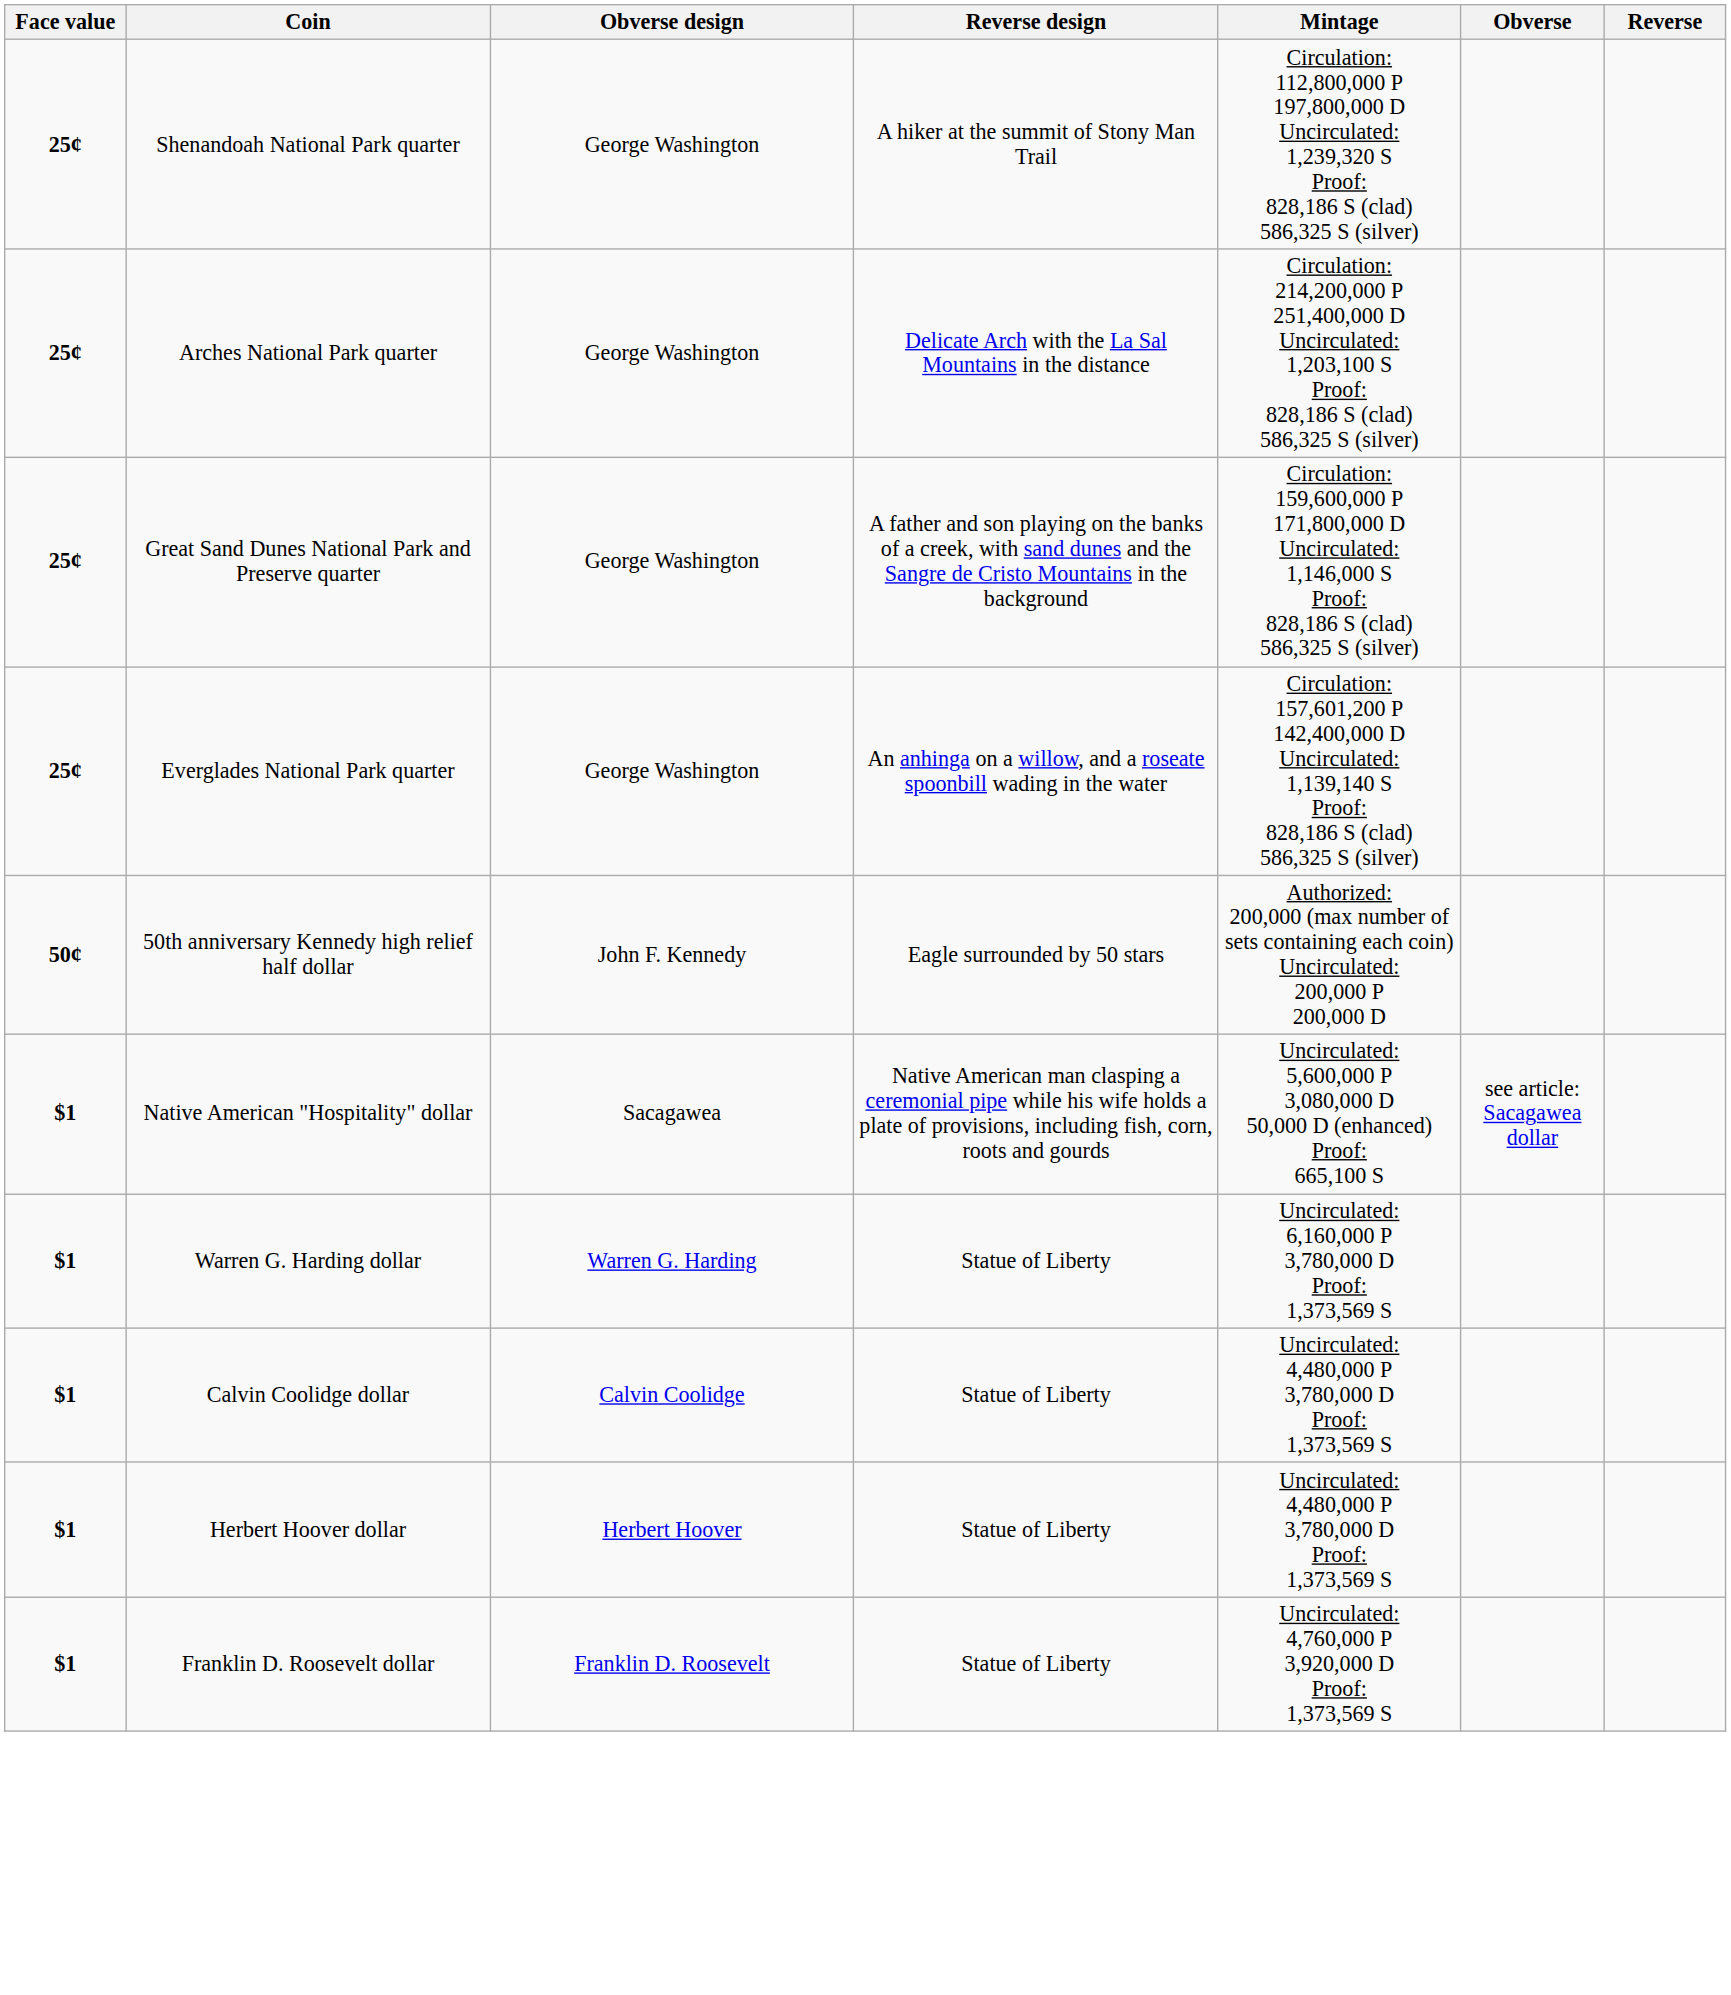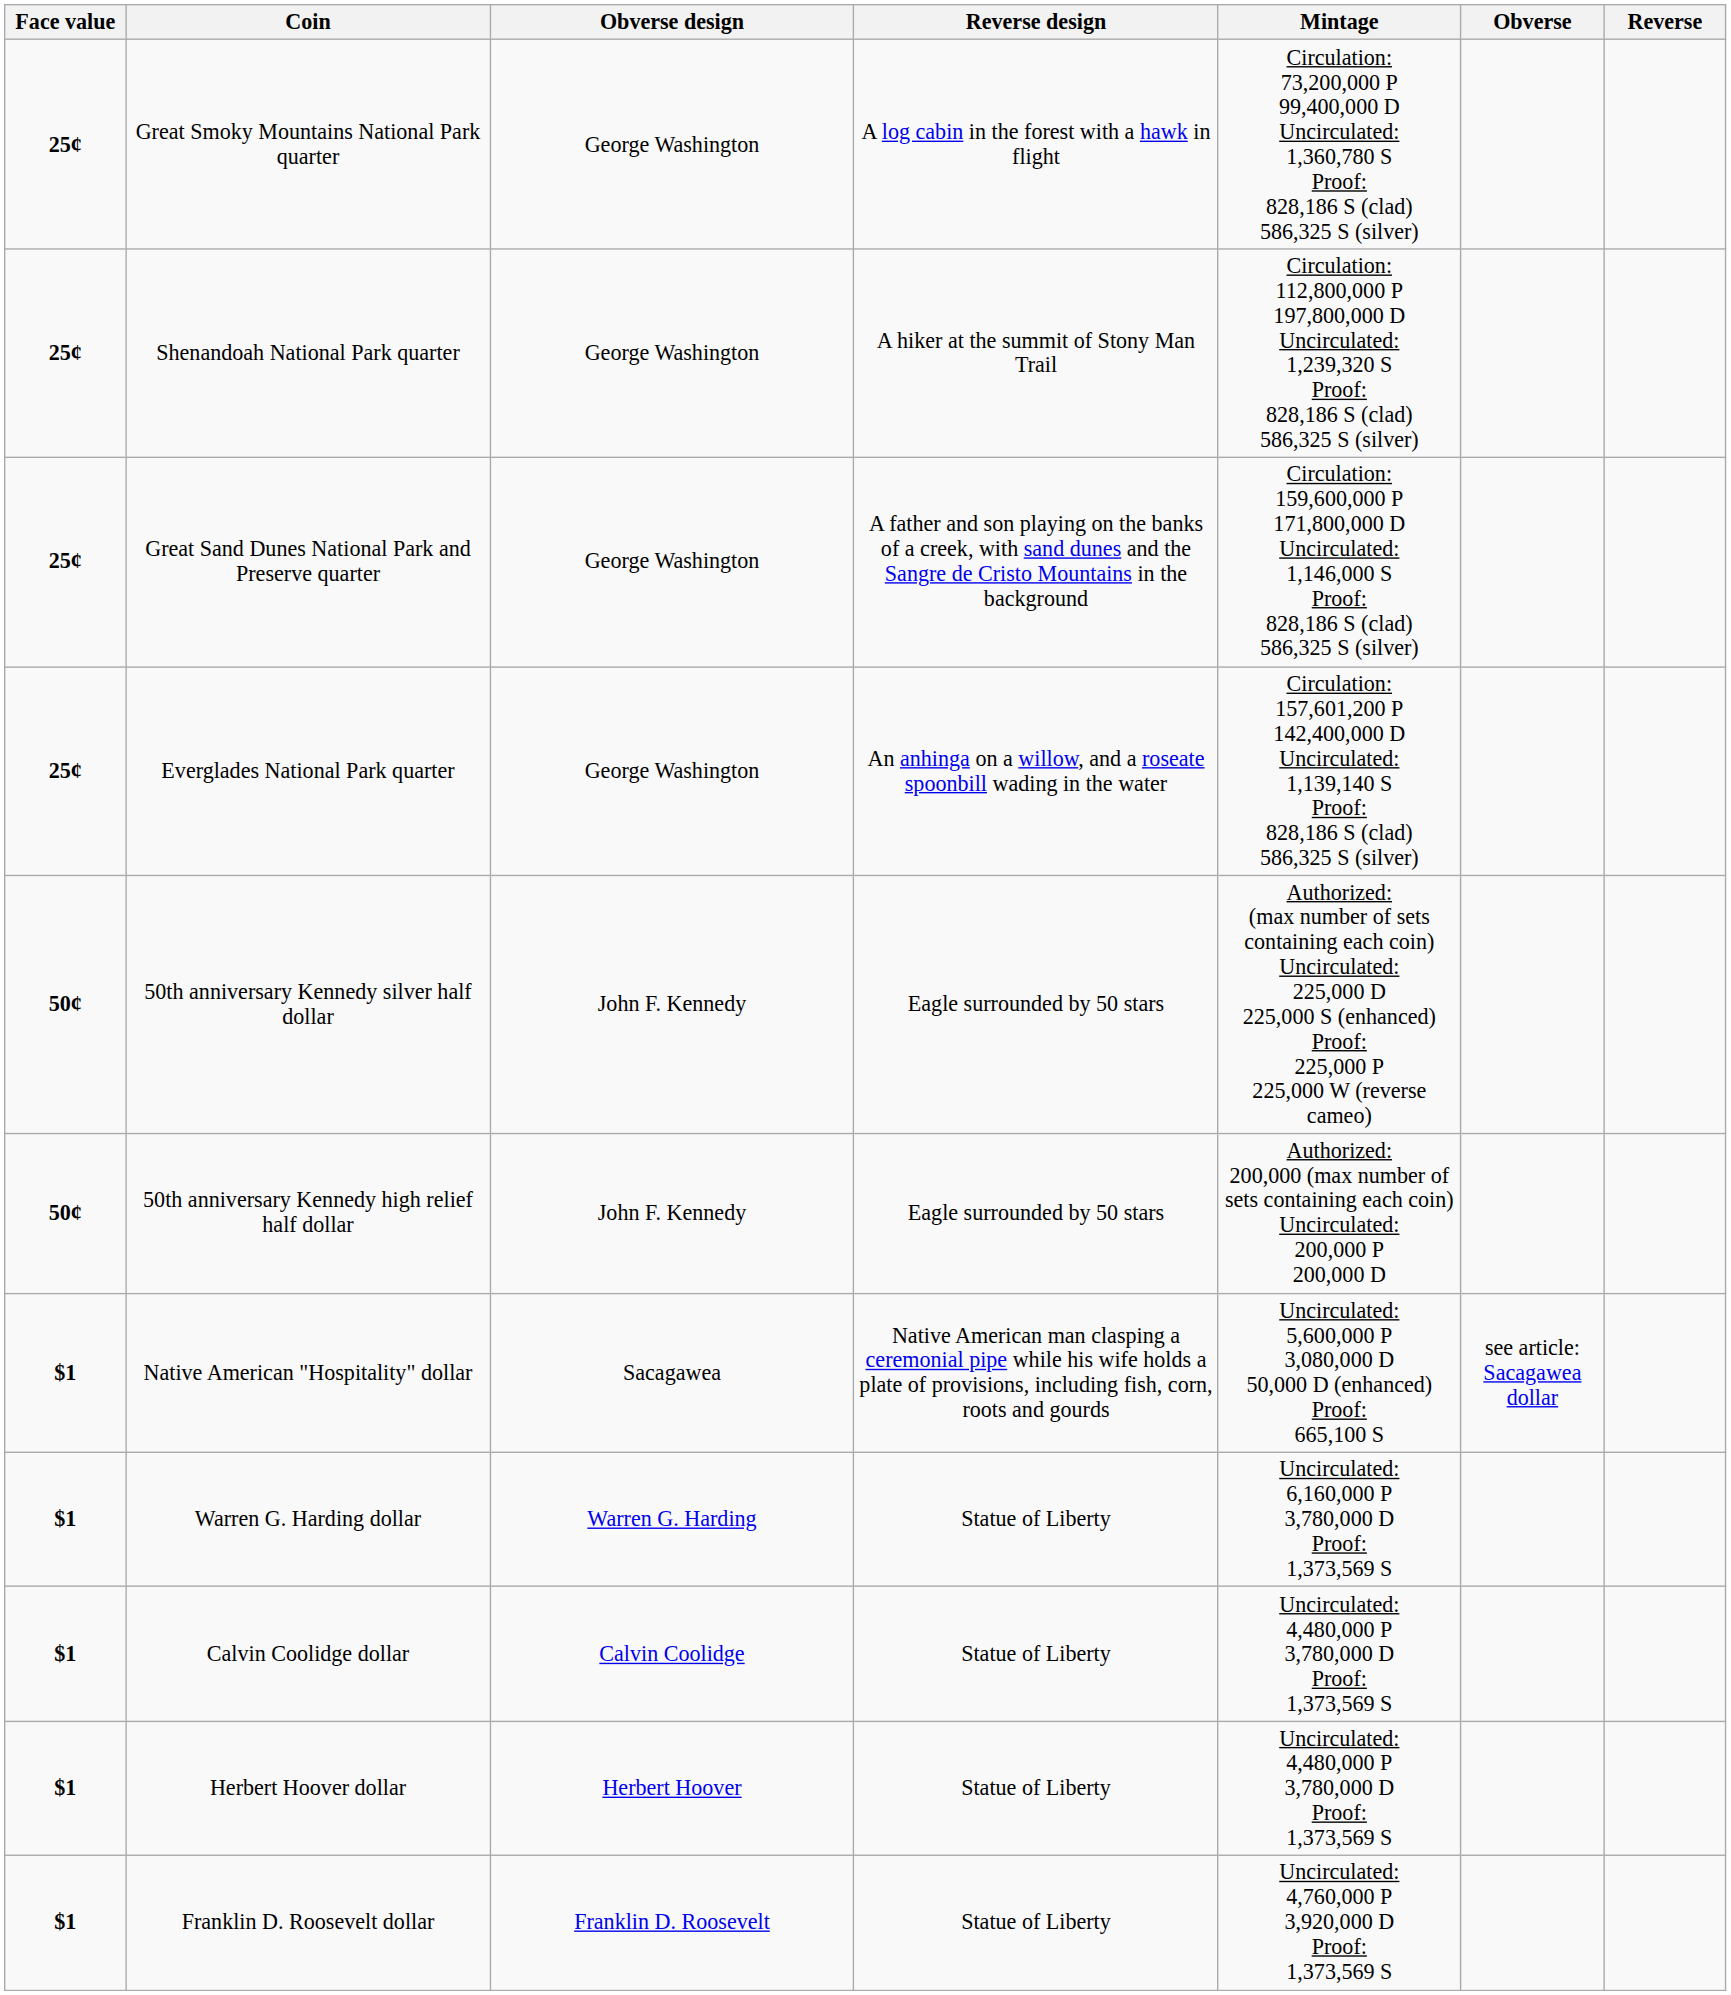 <table class="wikitable">
 <tr>
 <th width="5%">Face value</th>
 <th width="15%">Coin</th>
 <th width="15%">Obverse design</th>
 <th width="15%">Reverse design</th>
 <th width="10%">Mintage</th>
 <th width="5%">Obverse</th>
 <th width="5%">Reverse</th>
 </tr>
 <tr>
 <td align="center"><strong>25¢</strong></td>
-<td align="center">Shenandoah National Park quarter</td>
+<td align="center">Great Smoky Mountains National Park quarter</td>
 <td align="center">George Washington</td>
-<td align="center">A hiker at the summit of Stony Man Trail</td>
-<td align="center"><u>Circulation:</u><br>112,800,000 P<br>197,800,000 D<br><u>Uncirculated:</u><br>1,239,320 S<br><u>Proof:</u><br>828,186 S (clad)<br>586,325 S (silver)</td>
+<td align="center">A <a href='#'>log cabin</a> in the forest with a <a href='#'>hawk</a> in flight</td>
+<td align="center"><u>Circulation:</u><br>73,200,000 P<br>99,400,000 D<br><u>Uncirculated:</u><br>1,360,780 S<br><u>Proof:</u><br>828,186 S (clad)<br>586,325 S (silver)</td>
 <td></td>
 <td></td>
 </tr>
 <tr>
 <td align="center"><strong>25¢</strong></td>
-<td align="center">Arches National Park quarter</td>
+<td align="center">Shenandoah National Park quarter</td>
 <td align="center">George Washington</td>
-<td align="center"><a href='#'>Delicate Arch</a> with the <a href='#'>La Sal Mountains</a> in the distance</td>
-<td align="center"><u>Circulation:</u><br>214,200,000 P<br>251,400,000 D<br><u>Uncirculated:</u><br>1,203,100 S<br><u>Proof:</u><br>828,186 S (clad)<br>586,325 S (silver)</td>
+<td align="center">A hiker at the summit of Stony Man Trail</td>
+<td align="center"><u>Circulation:</u><br>112,800,000 P<br>197,800,000 D<br><u>Uncirculated:</u><br>1,239,320 S<br><u>Proof:</u><br>828,186 S (clad)<br>586,325 S (silver)</td>
 <td></td>
 <td></td>
 </tr>
 <tr>
 <td align="center"><strong>25¢</strong></td>
 <td align="center">Great Sand Dunes National Park and Preserve quarter</td>
 <td align="center">George Washington</td>
 <td align="center">A father and son playing on the banks of a creek, with <a href='#'>sand dunes</a> and the <a href='#'>Sangre de Cristo Mountains</a> in the background</td>
 <td align="center"><u>Circulation:</u><br>159,600,000 P<br>171,800,000 D<br><u>Uncirculated:</u><br>1,146,000 S<br><u>Proof:</u><br>828,186 S (clad)<br>586,325 S (silver)</td>
 <td></td>
 <td></td>
 </tr>
 <tr>
 <td align="center"><strong>25¢</strong></td>
 <td align="center">Everglades National Park quarter</td>
 <td align="center">George Washington</td>
 <td align="center">An <a href='#'>anhinga</a> on a <a href='#'>willow</a>, and a <a href='#'>roseate spoonbill</a> wading in the water</td>
 <td align="center"><u>Circulation:</u><br>157,601,200 P<br>142,400,000 D<br><u>Uncirculated:</u><br>1,139,140 S<br><u>Proof:</u><br>828,186 S (clad)<br>586,325 S (silver)</td>
+<td></td>
+<td></td>
+</tr>
+<tr>
+<td align="center"><strong>50¢</strong></td>
+<td align="center">50th anniversary Kennedy silver half dollar </td>
+<td align="center">John F. Kennedy</td>
+<td align="center">Eagle surrounded by 50 stars</td>
+<td align="center"><u>Authorized:</u><br> (max number of sets containing each coin)<br><u>Uncirculated:</u><br>225,000 D<br>225,000 S (enhanced)<br><u>Proof:</u><br>225,000 P<br>225,000 W (reverse cameo)</td>
 <td></td>
 <td></td>
 </tr>
 <tr>
 <td align="center"><strong>50¢</strong></td>
 <td align="center">50th anniversary Kennedy high relief half dollar </td>
 <td align="center">John F. Kennedy</td>
 <td align="center">Eagle surrounded by 50 stars</td>
 <td align="center"><u>Authorized:</u><br>200,000 (max number of sets containing each coin)<br><u>Uncirculated:</u><br>200,000 P<br>200,000 D</td>
 <td></td>
 <td></td>
 </tr>
 <tr>
 <td align="center"><strong>$1</strong></td>
 <td align="center">Native American "Hospitality" dollar </td>
 <td align="center">Sacagawea</td>
 <td align="center">Native American man clasping a <a href='#'>ceremonial pipe</a> while his wife holds a plate of provisions, including fish, corn, roots and gourds</td>
 <td align="center"><u>Uncirculated:</u><br>5,600,000 P<br>3,080,000 D<br>50,000 D (enhanced)<br><u>Proof:</u><br>665,100 S</td>
 <td align="center">see article: <a href='#'>Sacagawea dollar</a></td>
 <td></td>
 </tr>
 <tr>
 <td align="center"><strong>$1</strong></td>
 <td align="center">Warren G. Harding dollar </td>
 <td align="center"><a href='#'>Warren G. Harding</a></td>
 <td align="center">Statue of Liberty</td>
 <td align="center"><u>Uncirculated:</u><br>6,160,000 P<br>3,780,000 D<br><u>Proof:</u><br>1,373,569 S</td>
 <td></td>
 <td></td>
 </tr>
 <tr>
 <td align="center"><strong>$1</strong></td>
 <td align="center">Calvin Coolidge dollar </td>
 <td align="center"><a href='#'>Calvin Coolidge</a></td>
 <td align="center">Statue of Liberty</td>
 <td align="center"><u>Uncirculated:</u><br>4,480,000 P<br>3,780,000 D<br><u>Proof:</u><br>1,373,569 S</td>
 <td></td>
 <td></td>
 </tr>
 <tr>
 <td align="center"><strong>$1</strong></td>
 <td align="center">Herbert Hoover dollar </td>
 <td align="center"><a href='#'>Herbert Hoover</a></td>
 <td align="center">Statue of Liberty</td>
 <td align="center"><u>Uncirculated:</u><br>4,480,000 P<br>3,780,000 D<br><u>Proof:</u><br>1,373,569 S</td>
 <td></td>
 <td></td>
 </tr>
 <tr>
 <td align="center"><strong>$1</strong></td>
 <td align="center">Franklin D. Roosevelt dollar </td>
 <td align="center"><a href='#'>Franklin D. Roosevelt</a></td>
 <td align="center">Statue of Liberty</td>
 <td align="center"><u>Uncirculated:</u><br>4,760,000 P<br>3,920,000 D<br><u>Proof:</u><br>1,373,569 S</td>
 <td></td>
 <td></td>
 </tr>
 </table>
